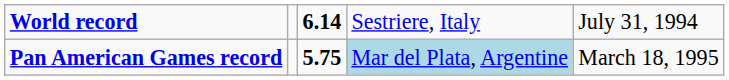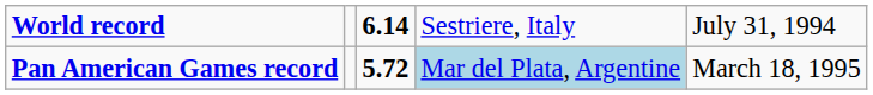 <table class="wikitable">
 <tr>
 <td><strong><a href='#'>World record</a></strong></td>
 <td></td>
 <td><strong>6.14</strong></td>
 <td><a href='#'>Sestriere</a>, <a href='#'>Italy</a></td>
 <td>July 31, 1994</td>
 </tr>
 <tr>
 <td><strong><a href='#'>Pan American Games record</a></strong></td>
 <td></td>
-<td><strong>5.75</strong></td>
+<td><strong>5.72</strong></td>
 <td style="background: lightblue;"><a href='#'>Mar del Plata</a>, <a href='#'>Argentine</a></td>
 <td>March 18, 1995</td>
 </tr>
 </table>
